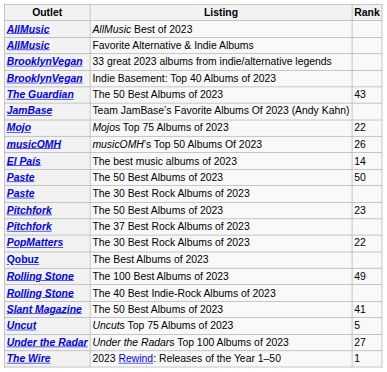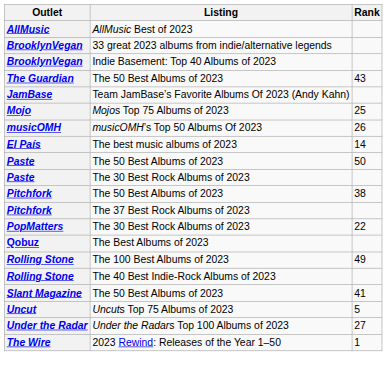 <table class="wikitable">
 <tr>
 <th scope="col">Outlet</th>
 <th scope="col">Listing</th>
 <th scope="col">Rank</th>
 </tr>
 <tr>
 <th scope="row" style="text-align:left;"><em><a href='#'>AllMusic</a></em></th>
 <td><em>AllMusic</em> Best of 2023</td>
-<td></td>
-</tr>
-<tr>
-<th scope="row" style="text-align:left;"><em><a href='#'>AllMusic</a></em></th>
-<td>Favorite Alternative & Indie Albums</td>
 <td></td>
 </tr>
 <tr>
 <th scope="row" style="text-align:left;"><em><a href='#'>BrooklynVegan</a></em></th>
 <td>33 great 2023 albums from indie/alternative legends</td>
 <td></td>
 </tr>
 <tr>
 <th scope="row" style="text-align:left;"><em><a href='#'>BrooklynVegan</a></em></th>
 <td>Indie Basement: Top 40 Albums of 2023</td>
 <td></td>
 </tr>
 <tr>
 <th scope="row" style="text-align:left;"><em><a href='#'>The Guardian</a></em></th>
 <td>The 50 Best Albums of 2023</td>
 <td>43</td>
 </tr>
 <tr>
 <th scope="row" style="text-align:left;"><em><a href='#'>JamBase</a></em></th>
 <td>Team JamBase’s Favorite Albums Of 2023 (Andy Kahn)</td>
 <td></td>
 </tr>
 <tr>
 <th scope="row" style="text-align:left;"><em><a href='#'>Mojo</a></em></th>
 <td><em>Mojo</em>s Top 75 Albums of 2023</td>
-<td>22</td>
+<td>25</td>
 </tr>
 <tr>
 <th scope="row" style="text-align:left;"><em><a href='#'>musicOMH</a></em></th>
 <td><em>musicOMH</em>’s Top 50 Albums Of 2023</td>
 <td>26</td>
 </tr>
 <tr>
 <th scope="row" style="text-align:left;"><em><a href='#'>El País</a></em></th>
 <td>The best music albums of 2023</td>
 <td>14</td>
 </tr>
 <tr>
 <th scope="row" style="text-align:left;"><em><a href='#'>Paste</a></em></th>
 <td>The 50 Best Albums of 2023</td>
 <td>50</td>
 </tr>
 <tr>
 <th scope="row" style="text-align:left;"><em><a href='#'>Paste</a></em></th>
 <td>The 30 Best Rock Albums of 2023</td>
 <td></td>
 </tr>
 <tr>
 <th scope="row" style="text-align:left;"><em><a href='#'>Pitchfork</a></em></th>
 <td>The 50 Best Albums of 2023</td>
-<td>23</td>
+<td>38</td>
 </tr>
 <tr>
 <th scope="row" style="text-align:left;"><em><a href='#'>Pitchfork</a></em></th>
 <td>The 37 Best Rock Albums of 2023</td>
 <td></td>
 </tr>
 <tr>
 <th scope="row" style="text-align:left;"><em><a href='#'>PopMatters</a></em></th>
 <td>The 30 Best Rock Albums of 2023</td>
 <td>22</td>
 </tr>
 <tr>
 <th scope="row" style="text-align:left;"><a href='#'>Qobuz</a></th>
 <td>The Best Albums of 2023</td>
 <td></td>
 </tr>
 <tr>
 <th scope="row" style="text-align:left;"><em><a href='#'>Rolling Stone</a></em></th>
 <td>The 100 Best Albums of 2023</td>
 <td>49</td>
 </tr>
 <tr>
 <th scope="row" style="text-align:left;"><em><a href='#'>Rolling Stone</a></em></th>
 <td>The 40 Best Indie-Rock Albums of 2023</td>
 <td></td>
 </tr>
 <tr>
 <th scope="col" style="text-align:left;"><em><a href='#'>Slant Magazine</a></em></th>
 <td>The 50 Best Albums of 2023</td>
 <td>41</td>
 </tr>
 <tr>
 <th scope="row" style="text-align:left;"><em><a href='#'>Uncut</a></em></th>
 <td><em>Uncut</em>s Top 75 Albums of 2023</td>
 <td>5</td>
 </tr>
 <tr>
 <th scope="row" style="text-align:left;"><em><a href='#'>Under the Radar</a></em></th>
 <td><em>Under the Radar</em>s Top 100 Albums of 2023</td>
 <td>27</td>
 </tr>
 <tr>
 <th scope="row" style="text-align:left;"><em><a href='#'>The Wire</a></em></th>
 <td>2023 <a href='#'>Rewind</a>: Releases of the Year 1–50</td>
 <td>1</td>
 </tr>
 </table>
